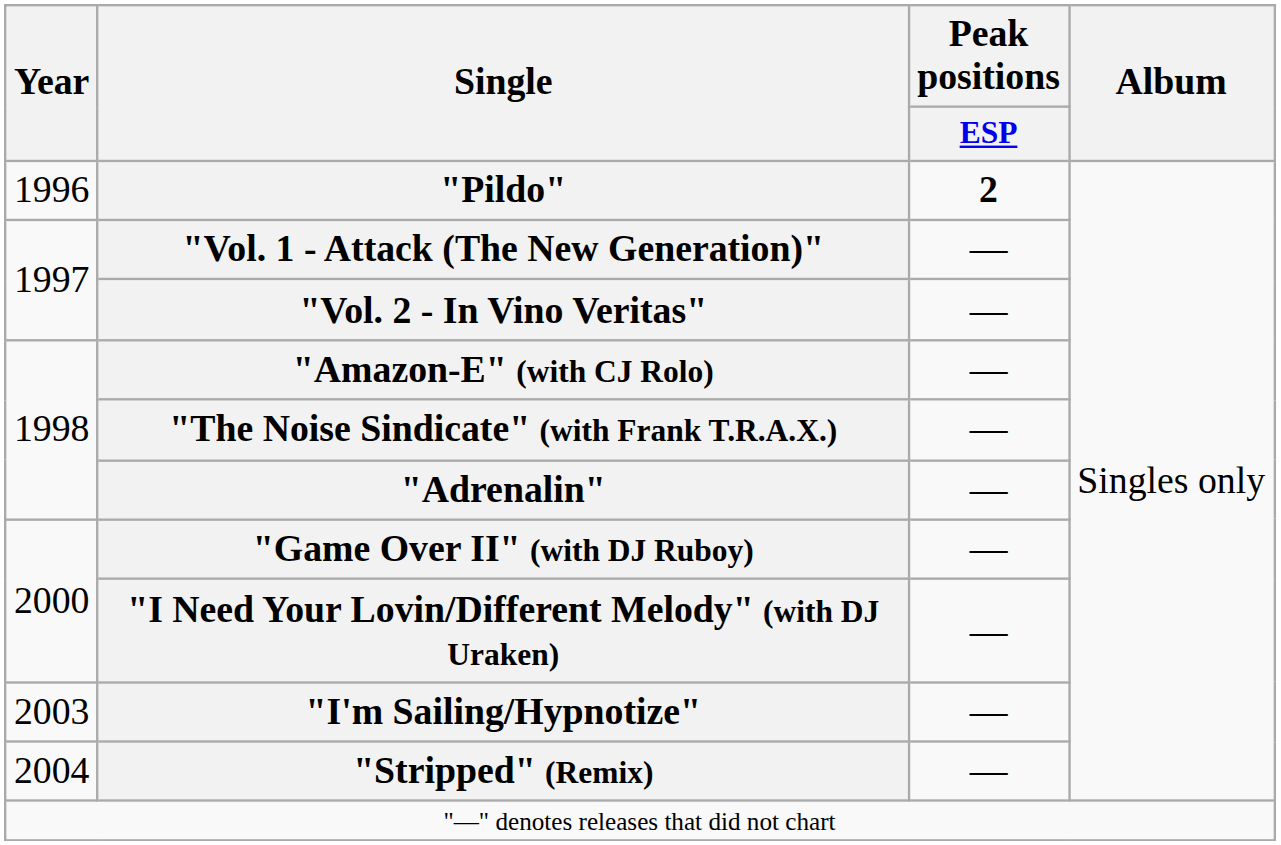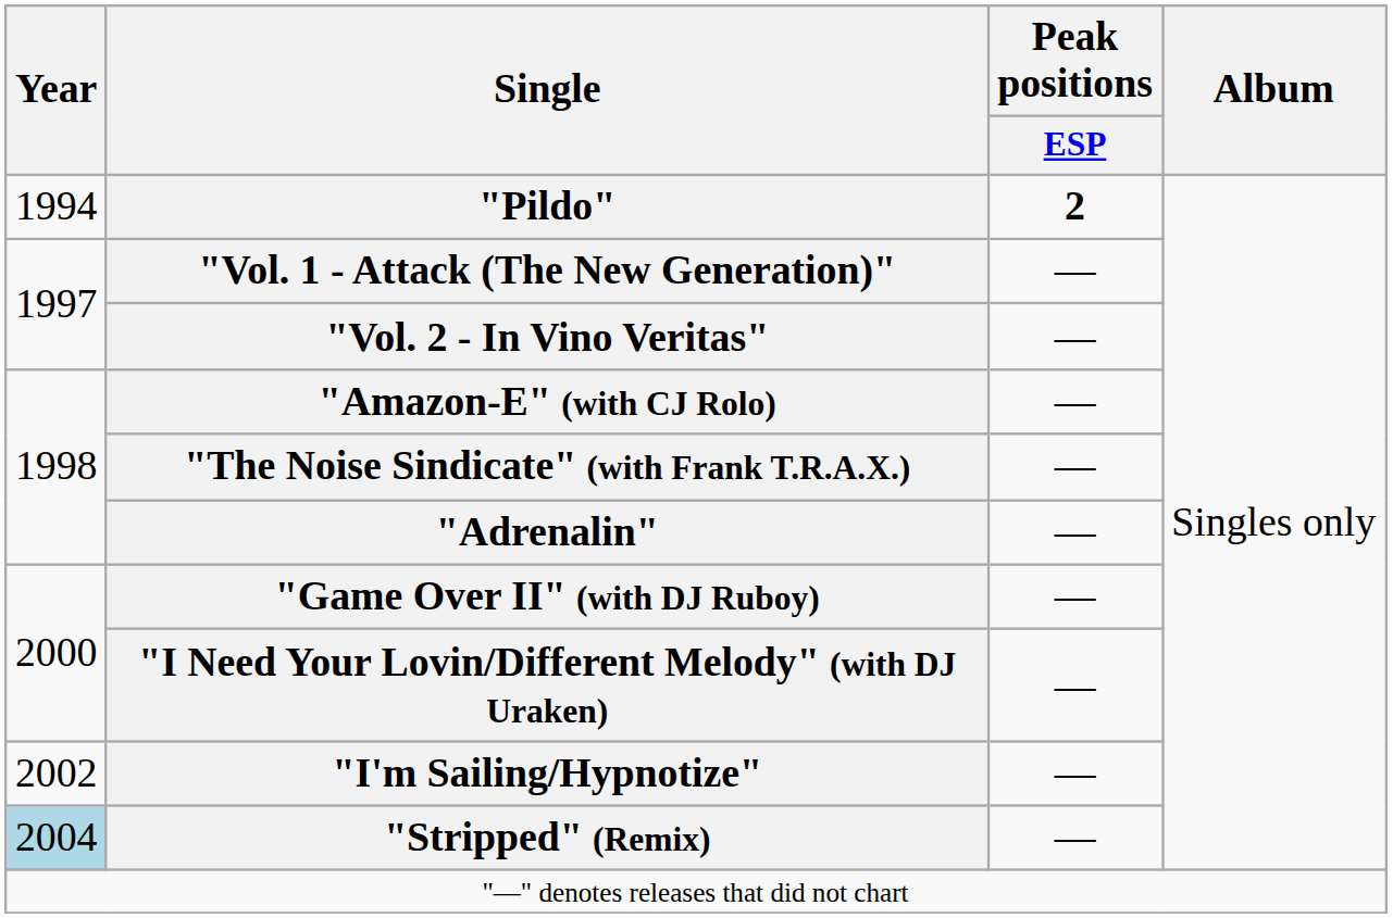 <table class="wikitable plainrowheaders" style="text-align:center;">
 <tr>
 <th rowspan="2">Year</th>
 <th rowspan="2" style="width:21em;">Single</th>
 <th>Peak positions</th>
 <th rowspan="2">Album</th>
 </tr>
 <tr style="font-size:smaller;">
 <th width="60"><a href='#'>ESP</a><br></th>
 </tr>
 <tr>
-<td>1996</td>
+<td>1994</td>
 <th scope="row">"Pildo"</th>
 <td><strong>2</strong></td>
 <td rowspan="10">Singles only</td>
 </tr>
 <tr>
 <td rowspan=2>1997</td>
 <th scope="row">"Vol. 1 - Attack (The New Generation)"</th>
 <td>—</td>
 </tr>
 <tr>
 <th scope="row">"Vol. 2 - In Vino Veritas"</th>
 <td>—</td>
 </tr>
 <tr>
 <td rowspan=3>1998</td>
 <th scope="row">"Amazon-E" <small>(with CJ Rolo)</small></th>
 <td>—</td>
 </tr>
 <tr>
 <th scope="row">"The Noise Sindicate" <small>(with Frank T.R.A.X.)</small></th>
 <td>—</td>
 </tr>
 <tr>
 <th scope="row">"Adrenalin"</th>
 <td>—</td>
 </tr>
 <tr>
 <td rowspan=2>2000</td>
 <th scope="row">"Game Over II" <small>(with DJ Ruboy)</small></th>
 <td>—</td>
 </tr>
 <tr>
 <th scope="row">"I Need Your Lovin/Different Melody" <small>(with DJ Uraken)</small></th>
 <td>—</td>
 </tr>
 <tr>
-<td>2003</td>
+<td>2002</td>
 <th scope="row">"I'm Sailing/Hypnotize"</th>
 <td>—</td>
 </tr>
 <tr>
-<td>2004</td>
+<td style="background: lightblue;">2004</td>
 <th scope="row">"Stripped" <small>(Remix)</small></th>
 <td>—</td>
 </tr>
 <tr>
 <td colspan="4" style="font-size:8pt">"—" denotes releases that did not chart</td>
 </tr>
 <tr>
 </tr>
 </table>
